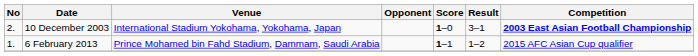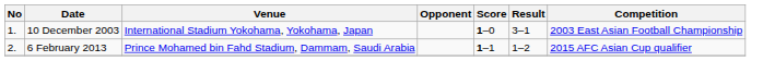 <table class="wikitable" style="font-size:85%;">
 <tr>
 <th>No</th>
 <th>Date</th>
 <th>Venue</th>
 <th>Opponent</th>
 <th>Score</th>
 <th>Result</th>
 <th>Competition</th>
 </tr>
 <tr>
-<td>2.</td>
+<td>1.</td>
 <td>10 December 2003</td>
 <td><a href='#'>International Stadium Yokohama</a>, <a href='#'>Yokohama</a>, <a href='#'>Japan</a></td>
 <td></td>
 <td><strong>1</strong>–0</td>
 <td>3–1</td>
-<td><strong><a href='#'>2003 East Asian Football Championship</a></strong></td>
+<td><a href='#'>2003 East Asian Football Championship</a></td>
 </tr>
 <tr>
-<td>1.</td>
+<td>2.</td>
 <td>6 February 2013</td>
 <td><a href='#'>Prince Mohamed bin Fahd Stadium</a>, <a href='#'>Dammam</a>, <a href='#'>Saudi Arabia</a></td>
 <td></td>
 <td><strong>1</strong>–1</td>
 <td>1–2</td>
 <td><a href='#'>2015 AFC Asian Cup qualifier</a></td>
 </tr>
 <tr>
 </tr>
 </table>
